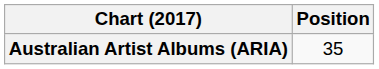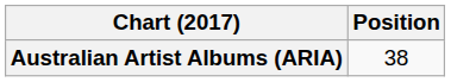 <table class="wikitable plainrowheaders" style="text-align:center">
 <tr>
 <th scope="col">Chart (2017)</th>
 <th scope="col">Position</th>
 </tr>
 <tr>
 <th scope="row">Australian Artist Albums (ARIA)</th>
-<td>35</td>
+<td>38</td>
 </tr>
 </table>
